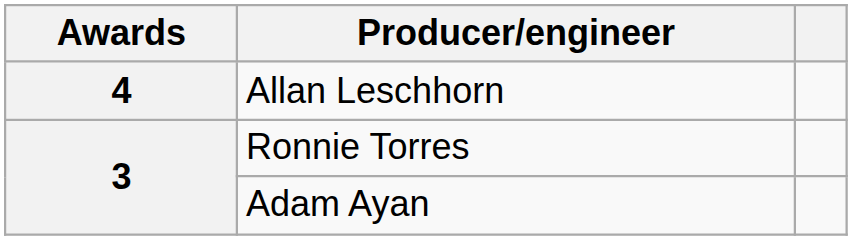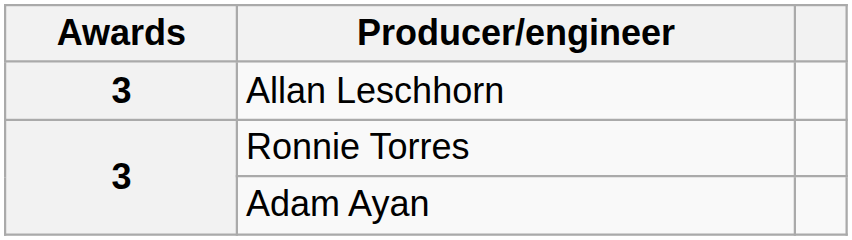 <table class="wikitable plainrowheaders">
 <tr>
 <th scope="col" style="width:6em;">Awards</th>
 <th scope="col" style="width:15em;">Producer/engineer</th>
 <th scope="col" style="width:1em;"></th>
 </tr>
 <tr>
-<th scope="row" style="text-align:center">4</th>
+<th scope="row" style="text-align:center">3</th>
 <td>Allan Leschhorn</td>
 <td></td>
 </tr>
 <tr>
 <th scope="row" style="text-align:center" rowspan="2">3</th>
 <td>Ronnie Torres</td>
 <td></td>
 </tr>
 <tr>
 <td>Adam Ayan</td>
 <td></td>
 </tr>
 </table>
